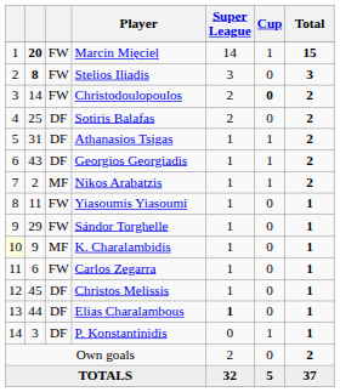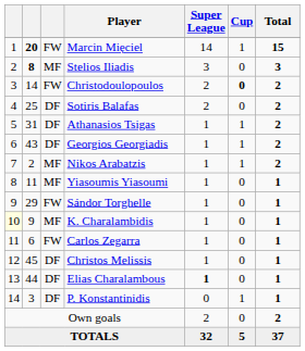 <table class="wikitable sortable" style="text-align:center">
 <tr>
 <th width=5></th>
 <th width=5></th>
 <th width=5></th>
 <th width=150>Player</th>
 <th width=30><a href='#'>Super League</a></th>
 <th width=3><a href='#'>Cup</a></th>
 <th width=50>Total</th>
 </tr>
 <tr>
 </tr>
 <tr>
 <td>1</td>
 <td><strong>20</strong></td>
 <td>FW</td>
 <td align=left> <a href='#'>Marcin Mięciel</a></td>
 <td>14</td>
 <td>1</td>
 <td><strong>15</strong></td>
 </tr>
 <tr>
 <td>2</td>
 <td><strong>8</strong></td>
-<td>FW</td>
+<td>MF</td>
 <td align=left> <a href='#'>Stelios Iliadis</a></td>
 <td>3</td>
 <td>0</td>
 <td><strong>3</strong></td>
 </tr>
 <tr>
 <td>3</td>
 <td>14</td>
 <td>FW</td>
 <td align=left> <a href='#'>Christodoulopoulos</a></td>
 <td>2</td>
 <td><strong>0</strong></td>
 <td><strong>2</strong></td>
 </tr>
 <tr>
 <td>4</td>
 <td>25</td>
 <td>DF</td>
 <td align=left> <a href='#'>Sotiris Balafas</a></td>
 <td>2</td>
 <td>0</td>
 <td><strong>2</strong></td>
 </tr>
 <tr>
 <td>5</td>
 <td>31</td>
 <td>DF</td>
 <td align=left> <a href='#'>Athanasios Tsigas</a></td>
 <td>1</td>
 <td>1</td>
 <td><strong>2</strong></td>
 </tr>
 <tr>
 <td>6</td>
 <td>43</td>
 <td>DF</td>
 <td align=left> <a href='#'>Georgios Georgiadis</a></td>
 <td>1</td>
 <td>1</td>
 <td><strong>2</strong></td>
 </tr>
 <tr>
 <td>7</td>
 <td>2</td>
 <td>MF</td>
 <td align=left> <a href='#'>Nikos Arabatzis</a></td>
 <td>1</td>
 <td>1</td>
 <td><strong>2</strong></td>
 </tr>
 <tr>
 <td>8</td>
 <td>11</td>
-<td>FW</td>
+<td>MF</td>
 <td align=left> <a href='#'>Yiasoumis Yiasoumi</a></td>
 <td>1</td>
 <td>0</td>
 <td><strong>1</strong></td>
 </tr>
 <tr>
 <td>9</td>
 <td>29</td>
 <td>FW</td>
 <td align=left> <a href='#'>Sándor Torghelle</a></td>
 <td>1</td>
 <td>0</td>
 <td><strong>1</strong></td>
 </tr>
 <tr>
 <td style="background: lightyellow;">10</td>
 <td>9</td>
 <td>MF</td>
 <td align=left> <a href='#'>K. Charalambidis</a></td>
 <td>1</td>
 <td>0</td>
 <td><strong>1</strong></td>
 </tr>
 <tr>
 <td>11</td>
 <td>6</td>
 <td>FW</td>
 <td align=left> <a href='#'>Carlos Zegarra</a></td>
 <td>1</td>
 <td>0</td>
 <td><strong>1</strong></td>
 </tr>
 <tr>
 <td>12</td>
 <td>45</td>
 <td>DF</td>
 <td align=left> <a href='#'>Christos Melissis</a></td>
 <td>1</td>
 <td>0</td>
 <td><strong>1</strong></td>
 </tr>
 <tr>
 <td>13</td>
 <td>44</td>
 <td>DF</td>
 <td align=left> <a href='#'>Elias Charalambous</a></td>
 <td><strong>1</strong></td>
 <td>0</td>
 <td><strong>1</strong></td>
 </tr>
 <tr>
 <td>14</td>
 <td>3</td>
 <td>DF</td>
 <td align=left> <a href='#'>P. Konstantinidis</a></td>
 <td>0</td>
 <td>1</td>
 <td><strong>1</strong></td>
 </tr>
 <tr>
 <td colspan="4">Own goals</td>
 <td>2</td>
 <td>0</td>
 <td><strong>2</strong></td>
 </tr>
 <tr bgcolor="#EFEFEF">
 <td colspan=4><strong>TOTALS</strong></td>
 <td><strong>32</strong></td>
 <td><strong>5</strong></td>
 <td><strong>37</strong></td>
 </tr>
 </table>
